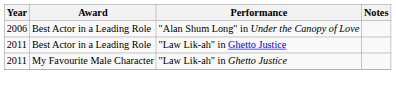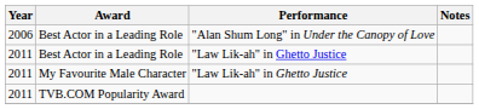 <table class="wikitable sortable">
 <tr>
 <th>Year</th>
 <th>Award</th>
 <th>Performance</th>
 <th class="unsortable">Notes</th>
 </tr>
 <tr>
 <td>2006</td>
 <td>Best Actor in a Leading Role</td>
 <td>"Alan Shum Long" in <em>Under the Canopy of Love</em></td>
 <td></td>
 </tr>
 <tr>
 <td>2011</td>
 <td>Best Actor in a Leading Role</td>
 <td>"Law Lik-ah" in <a href='#'>Ghetto Justice</a></td>
 <td></td>
 </tr>
 <tr>
 <td>2011</td>
 <td>My Favourite Male Character</td>
 <td>"Law Lik-ah" in <em>Ghetto Justice</em></td>
 <td></td>
 </tr>
 <tr>
+<td>2011</td>
+<td>TVB.COM Popularity Award</td>
+<td></td>
+<td></td>
+</tr>
+<tr>
 </tr>
 </table>
